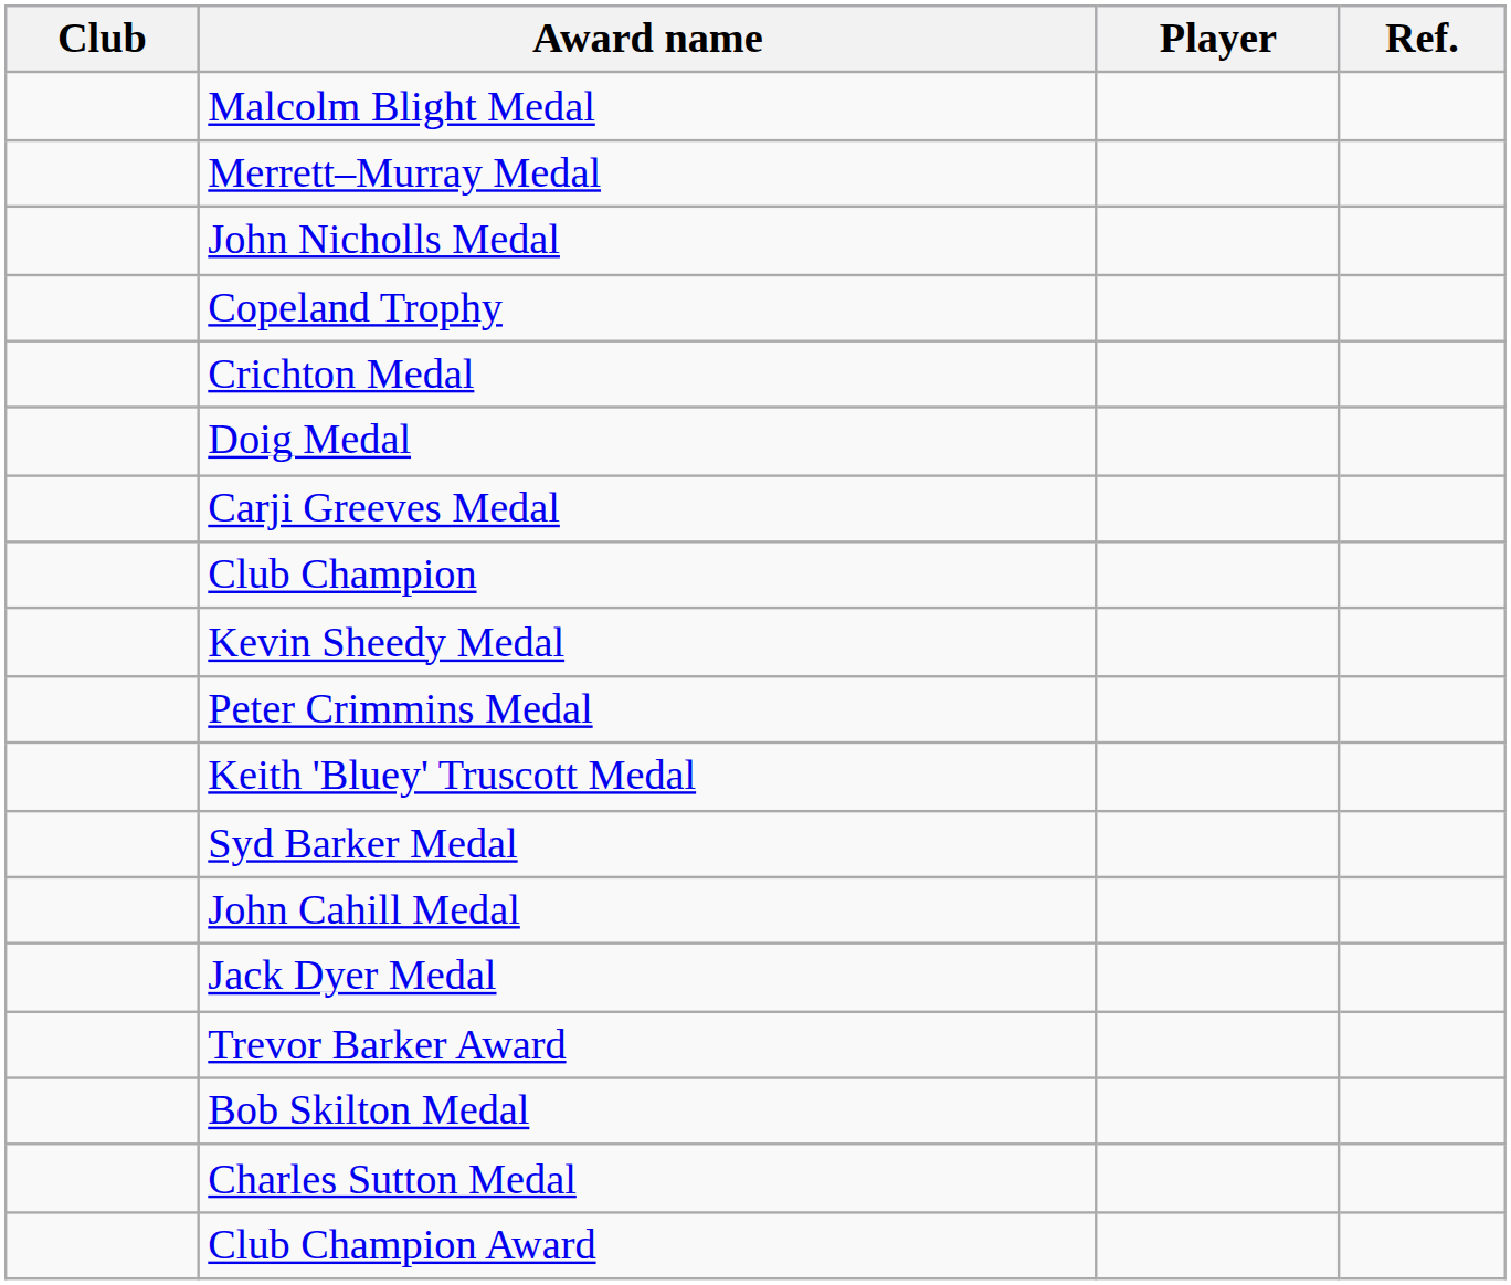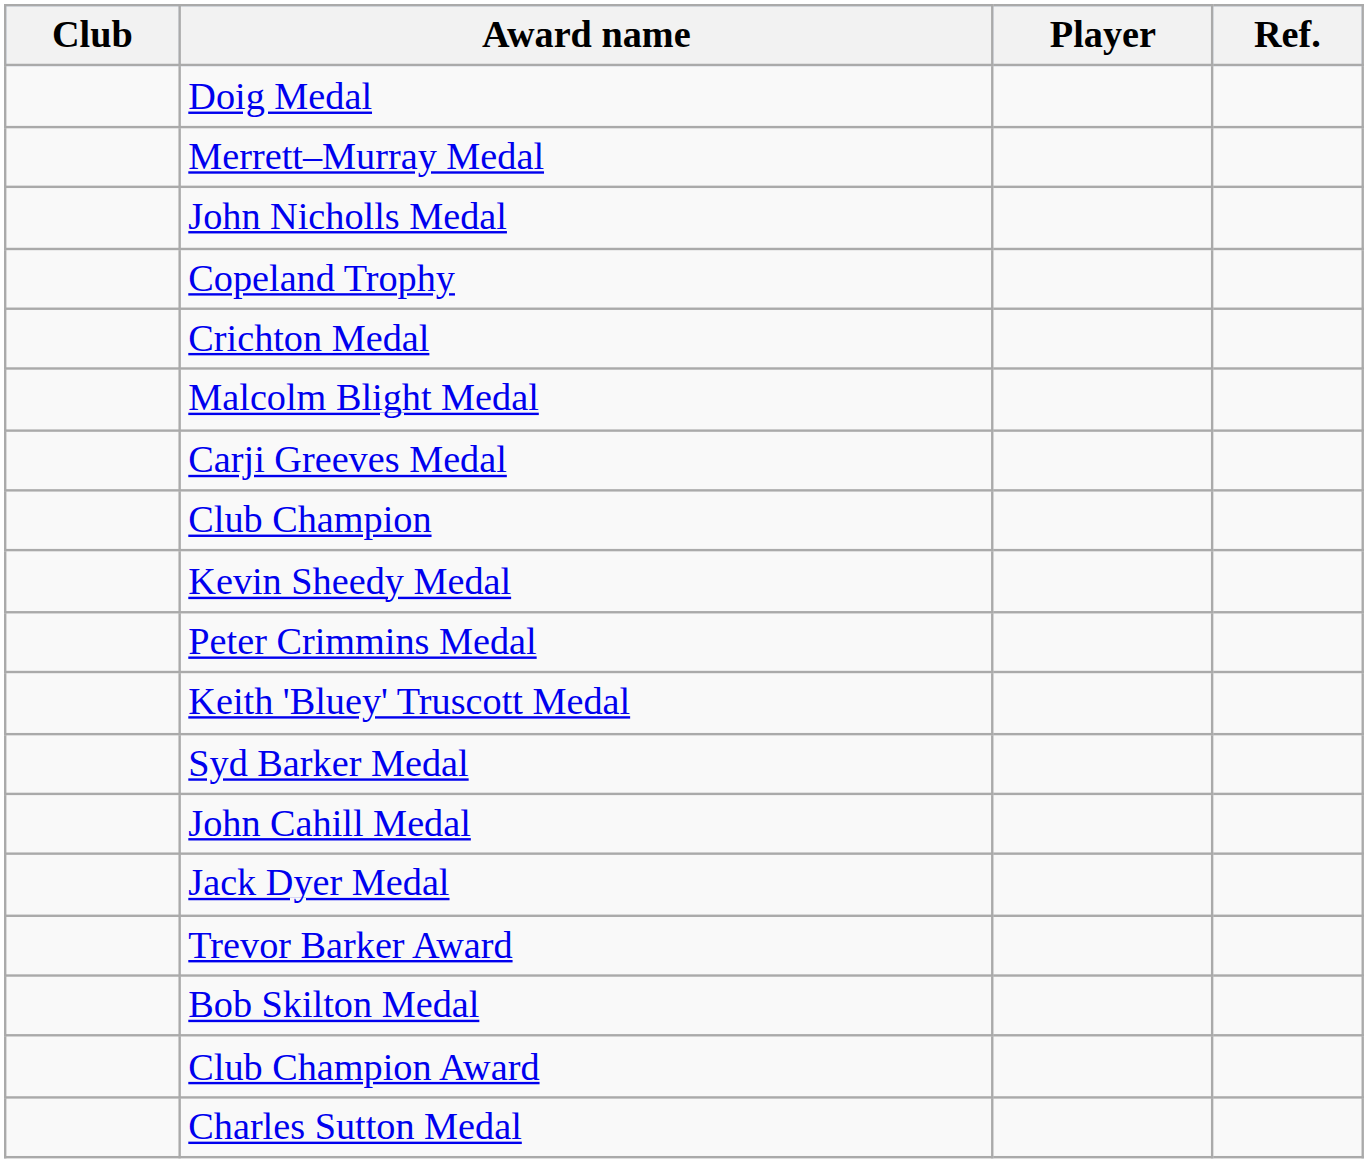 <table class="wikitable sortable collapsible"  style="text-align:left; width:45%;">
 <tr style="background:#C1D8FF;">
 <th>Club</th>
 <th>Award name</th>
 <th>Player</th>
 <th>Ref.</th>
 </tr>
 <tr>
 <td></td>
-<td><a href='#'>Malcolm Blight Medal</a></td>
+<td><a href='#'>Doig Medal</a></td>
 <td></td>
 <td></td>
 </tr>
 <tr>
 <td></td>
 <td><a href='#'>Merrett–Murray Medal</a></td>
 <td></td>
 <td></td>
 </tr>
 <tr>
 <td></td>
 <td><a href='#'>John Nicholls Medal</a></td>
 <td></td>
 <td></td>
 </tr>
 <tr>
 <td></td>
 <td><a href='#'>Copeland Trophy</a></td>
 <td></td>
 <td></td>
 </tr>
 <tr>
 <td></td>
 <td><a href='#'>Crichton Medal</a></td>
 <td></td>
 <td></td>
 </tr>
 <tr>
 <td></td>
-<td><a href='#'>Doig Medal</a></td>
+<td><a href='#'>Malcolm Blight Medal</a></td>
 <td></td>
 <td></td>
 </tr>
 <tr>
 <td></td>
 <td><a href='#'>Carji Greeves Medal</a></td>
 <td></td>
 <td></td>
 </tr>
 <tr>
 <td></td>
 <td><a href='#'>Club Champion</a></td>
 <td></td>
 <td></td>
 </tr>
 <tr>
 <td></td>
 <td><a href='#'>Kevin Sheedy Medal</a></td>
 <td></td>
 <td></td>
 </tr>
 <tr>
 <td></td>
 <td><a href='#'>Peter Crimmins Medal</a></td>
 <td></td>
 <td></td>
 </tr>
 <tr>
 <td></td>
 <td><a href='#'>Keith 'Bluey' Truscott Medal</a></td>
 <td></td>
 <td></td>
 </tr>
 <tr>
 <td></td>
 <td><a href='#'>Syd Barker Medal</a></td>
 <td></td>
 <td></td>
 </tr>
 <tr>
 <td></td>
 <td><a href='#'>John Cahill Medal</a></td>
 <td></td>
 <td></td>
 </tr>
 <tr>
 <td></td>
 <td><a href='#'>Jack Dyer Medal</a></td>
 <td></td>
 <td></td>
 </tr>
 <tr>
 <td></td>
 <td><a href='#'>Trevor Barker Award</a></td>
 <td></td>
 <td></td>
 </tr>
 <tr>
 <td></td>
 <td><a href='#'>Bob Skilton Medal</a></td>
 <td></td>
 <td></td>
 </tr>
 <tr>
 <td></td>
-<td><a href='#'>Charles Sutton Medal</a></td>
+<td><a href='#'>Club Champion Award</a></td>
 <td></td>
 <td></td>
 </tr>
 <tr>
 <td></td>
-<td><a href='#'>Club Champion Award</a></td>
+<td><a href='#'>Charles Sutton Medal</a></td>
 <td></td>
 <td></td>
 </tr>
 </table>
